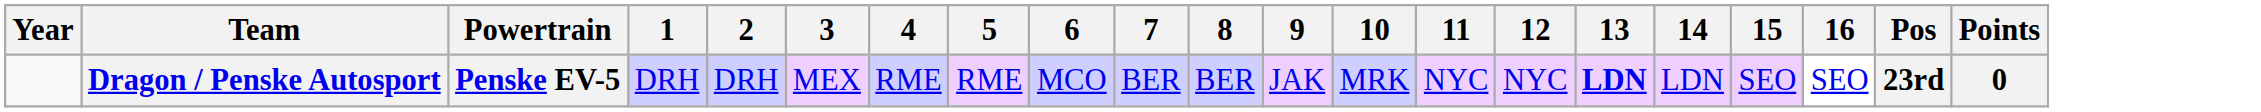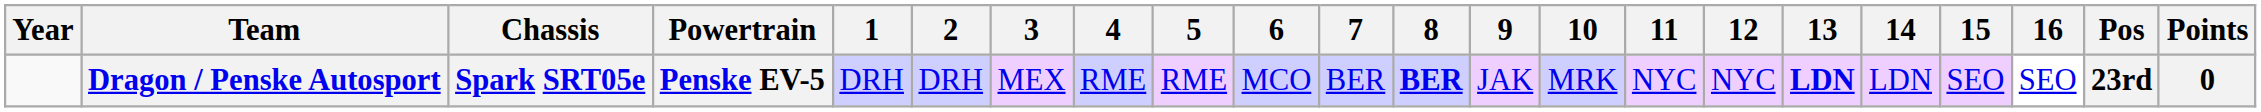 <table class="wikitable" style="text-align:center; font-size:85%">
 <tr>
 <th>Year</th>
 <th>Team</th>
+<th>Chassis</th>
 <th>Powertrain</th>
 <th>1</th>
 <th>2</th>
 <th>3</th>
 <th>4</th>
 <th>5</th>
 <th>6</th>
 <th>7</th>
 <th>8</th>
 <th>9</th>
 <th>10</th>
 <th>11</th>
 <th>12</th>
 <th>13</th>
 <th>14</th>
 <th>15</th>
 <th>16</th>
 <th>Pos</th>
 <th>Points</th>
 </tr>
 <tr>
 <td id=2022 nowrap></td>
 <th nowrap><a href='#'>Dragon / Penske Autosport</a></th>
+<th nowrap><a href='#'>Spark</a> <a href='#'>SRT05e</a></th>
 <th nowrap><a href='#'>Penske</a> EV-5</th>
 <td style="background:#CFCFFF;"><a href='#'>DRH</a><br></td>
 <td style="background:#CFCFFF;"><a href='#'>DRH</a><br></td>
 <td style="background:#EFCFFF;"><a href='#'>MEX</a><br></td>
 <td style="background:#CFCFFF;"><a href='#'>RME</a><br></td>
 <td style="background:#EFCFFF;"><a href='#'>RME</a><br></td>
 <td style="background:#CFCFFF;"><a href='#'>MCO</a><br></td>
 <td style="background:#CFCFFF;"><a href='#'>BER</a><br></td>
-<td style="background:#CFCFFF;"><a href='#'>BER</a><br></td>
+<td style="background:#CFCFFF;"><strong><a href='#'>BER</a><br></strong></td>
 <td style="background:#EFCFFF;"><a href='#'>JAK</a><br></td>
 <td style="background:#CFCFFF;"><a href='#'>MRK</a><br></td>
 <td style="background:#EFCFFF;"><a href='#'>NYC</a><br></td>
 <td style="background:#EFCFFF;"><a href='#'>NYC</a><br></td>
 <td style="background:#EFCFFF;"><strong><a href='#'>LDN</a><br></strong></td>
 <td style="background:#EFCFFF;"><a href='#'>LDN</a><br></td>
 <td style="background:#EFCFFF;"><a href='#'>SEO</a><br></td>
 <td style="background:#FFFFFF;"><a href='#'>SEO</a><br></td>
 <th>23rd</th>
 <th>0</th>
 </tr>
 </table>
